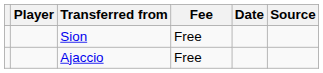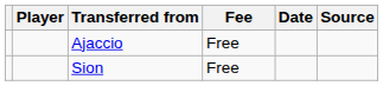 <table class="wikitable plainrowheaders sortable">
 <tr>
 <th></th>
 <th scope="col">Player</th>
 <th>Transferred from</th>
 <th style="width: 65px;">Fee</th>
 <th scope="col">Date</th>
 <th scope="col">Source</th>
 </tr>
 <tr>
 <td align=center></td>
 <td></td>
-<td> <a href='#'>Sion</a></td>
+<td> <a href='#'>Ajaccio</a></td>
 <td>Free</td>
 <td></td>
 <td></td>
 </tr>
 <tr>
 <td align=center></td>
 <td></td>
-<td> <a href='#'>Ajaccio</a></td>
+<td> <a href='#'>Sion</a></td>
 <td>Free</td>
 <td></td>
 <td></td>
 </tr>
 </table>
